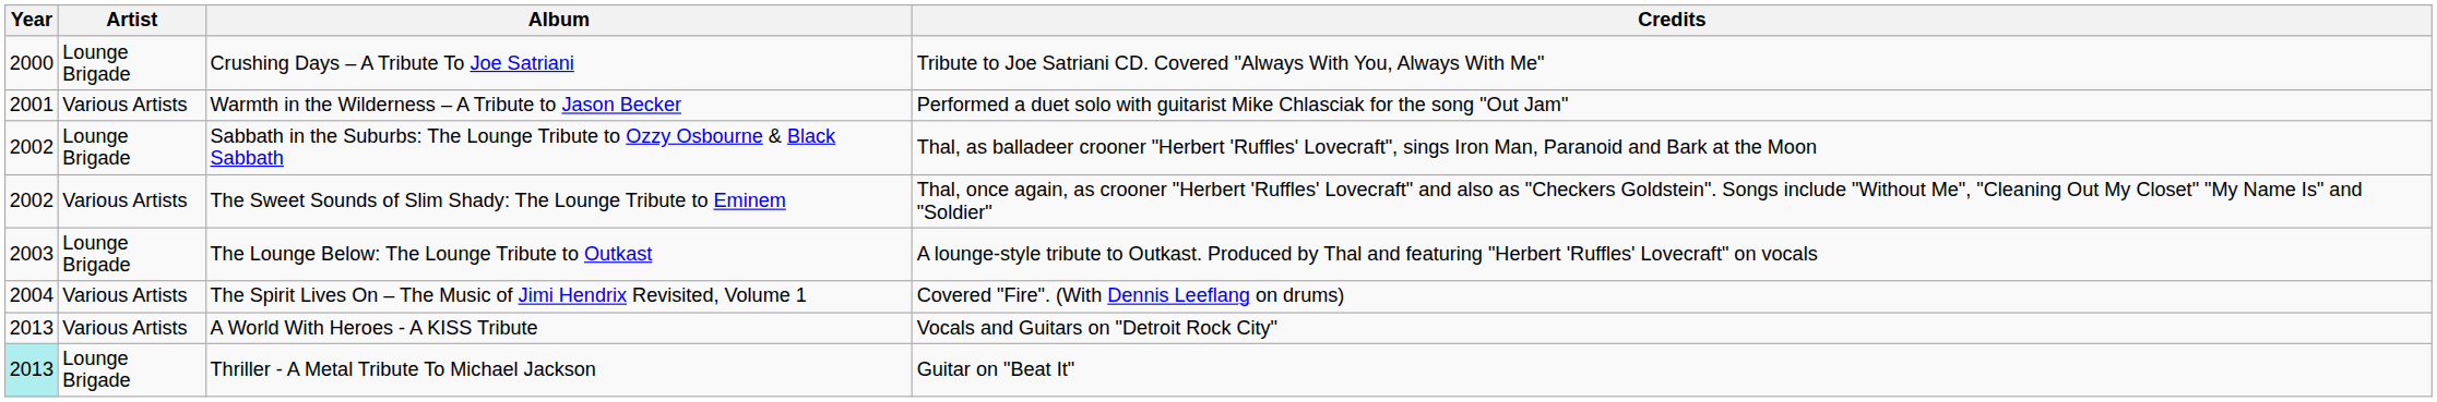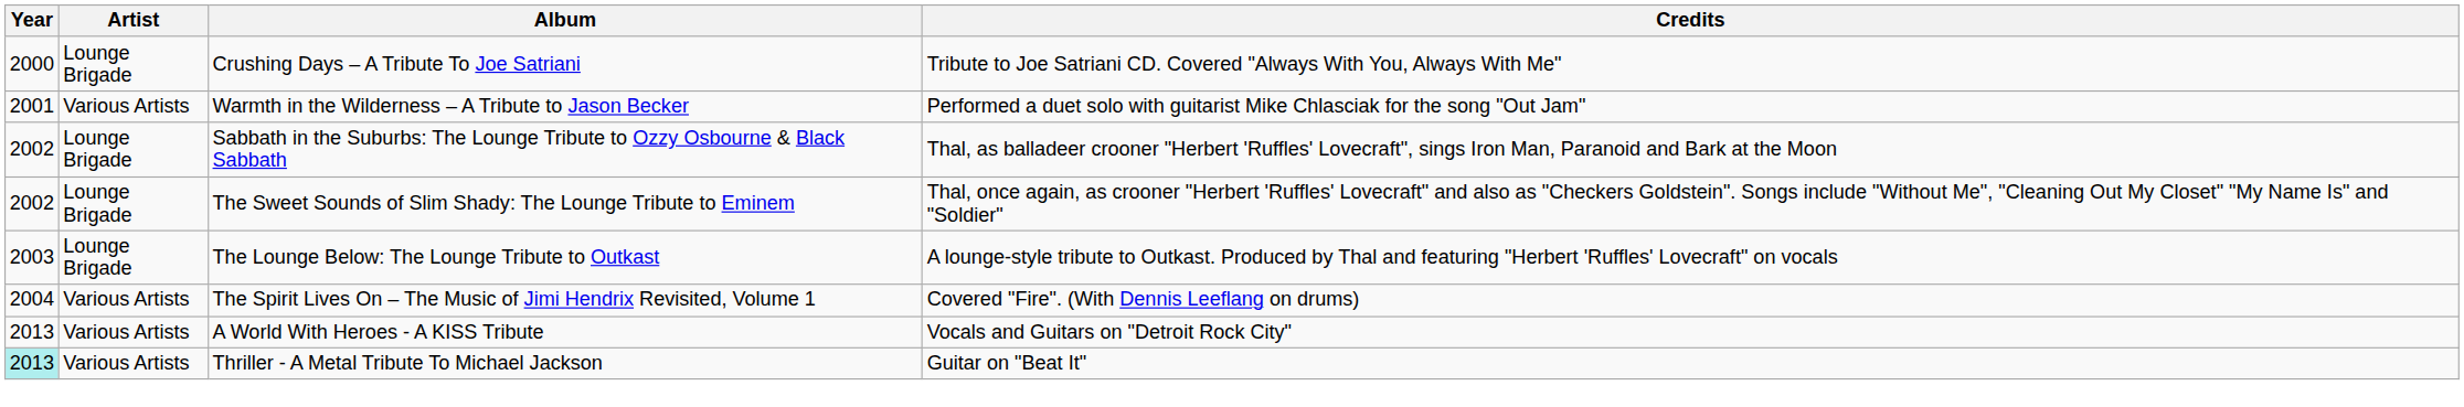 <table class="wikitable">
 <tr>
 <th>Year</th>
 <th>Artist</th>
 <th>Album</th>
 <th>Credits</th>
 </tr>
 <tr>
 <td>2000</td>
 <td>Lounge Brigade</td>
 <td>Crushing Days – A Tribute To <a href='#'>Joe Satriani</a></td>
 <td>Tribute to Joe Satriani CD. Covered "Always With You, Always With Me"</td>
 </tr>
 <tr>
 <td>2001</td>
 <td>Various Artists</td>
 <td>Warmth in the Wilderness – A Tribute to <a href='#'>Jason Becker</a></td>
 <td>Performed a duet solo with guitarist Mike Chlasciak for the song "Out Jam"</td>
 </tr>
 <tr>
 <td>2002</td>
 <td>Lounge Brigade</td>
 <td>Sabbath in the Suburbs: The Lounge Tribute to <a href='#'>Ozzy Osbourne</a> & <a href='#'>Black Sabbath</a></td>
 <td>Thal, as balladeer crooner "Herbert 'Ruffles' Lovecraft", sings Iron Man, Paranoid and Bark at the Moon</td>
 </tr>
 <tr>
 <td>2002</td>
-<td>Various Artists</td>
+<td>Lounge Brigade</td>
 <td>The Sweet Sounds of Slim Shady: The Lounge Tribute to <a href='#'>Eminem</a></td>
 <td>Thal, once again, as crooner "Herbert 'Ruffles' Lovecraft" and also as "Checkers Goldstein". Songs include "Without Me", "Cleaning Out My Closet" "My Name Is" and "Soldier"</td>
 </tr>
 <tr>
 <td>2003</td>
 <td>Lounge Brigade</td>
 <td>The Lounge Below: The Lounge Tribute to <a href='#'>Outkast</a></td>
 <td>A lounge-style tribute to Outkast.  Produced by Thal and featuring "Herbert 'Ruffles' Lovecraft" on vocals</td>
 </tr>
 <tr>
 <td>2004</td>
 <td>Various Artists</td>
 <td>The Spirit Lives On – The Music of <a href='#'>Jimi Hendrix</a> Revisited, Volume 1</td>
 <td>Covered "Fire". (With <a href='#'>Dennis Leeflang</a> on drums)</td>
 </tr>
 <tr>
 <td>2013</td>
 <td>Various Artists</td>
 <td>A World With Heroes - A KISS Tribute</td>
 <td>Vocals and Guitars on "Detroit Rock City"</td>
 </tr>
 <tr>
 <td style="background: paleturquoise;">2013</td>
-<td>Lounge Brigade</td>
+<td>Various Artists</td>
 <td>Thriller - A Metal Tribute To Michael Jackson</td>
 <td>Guitar on "Beat It"</td>
 </tr>
 </table>
